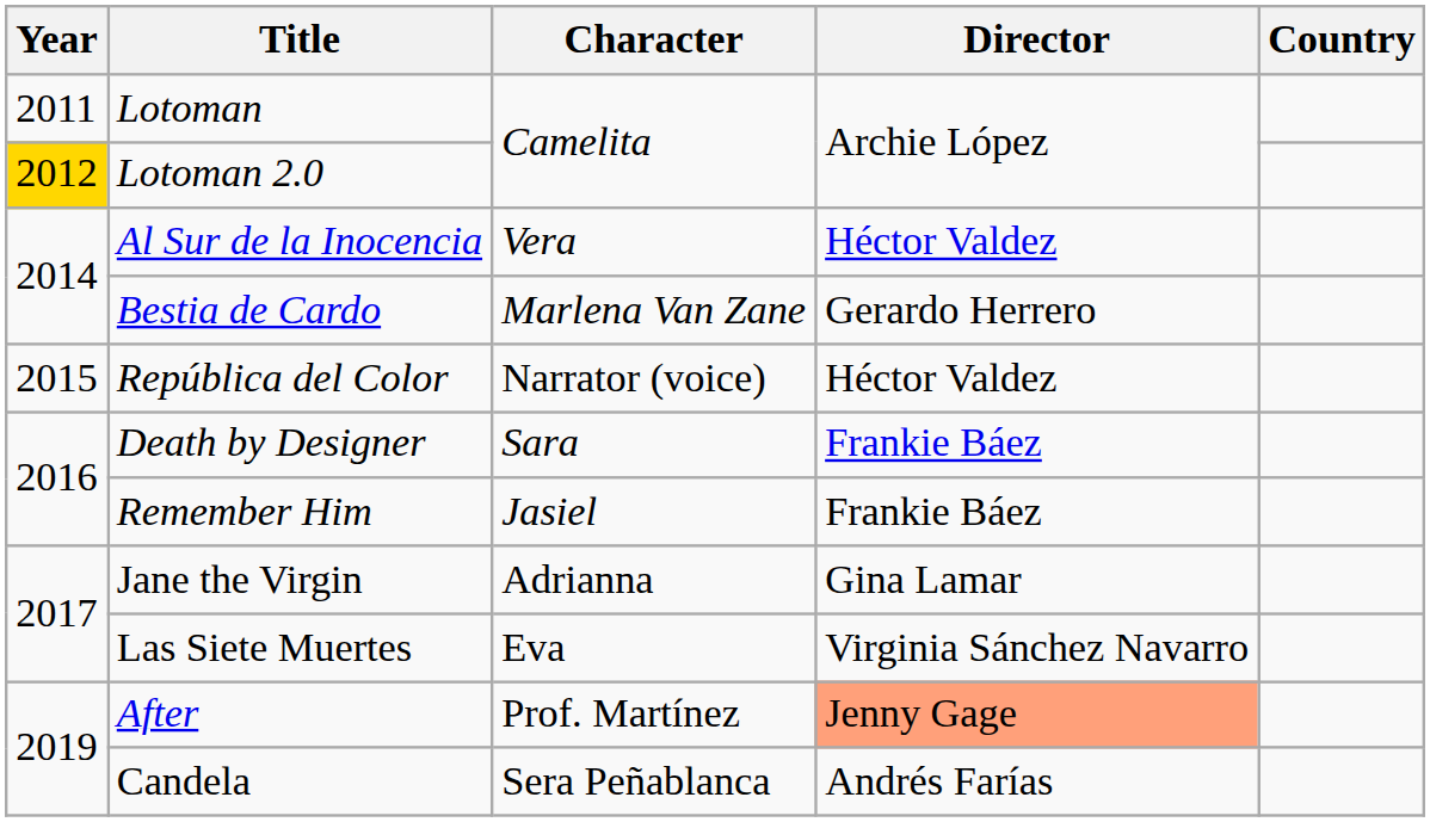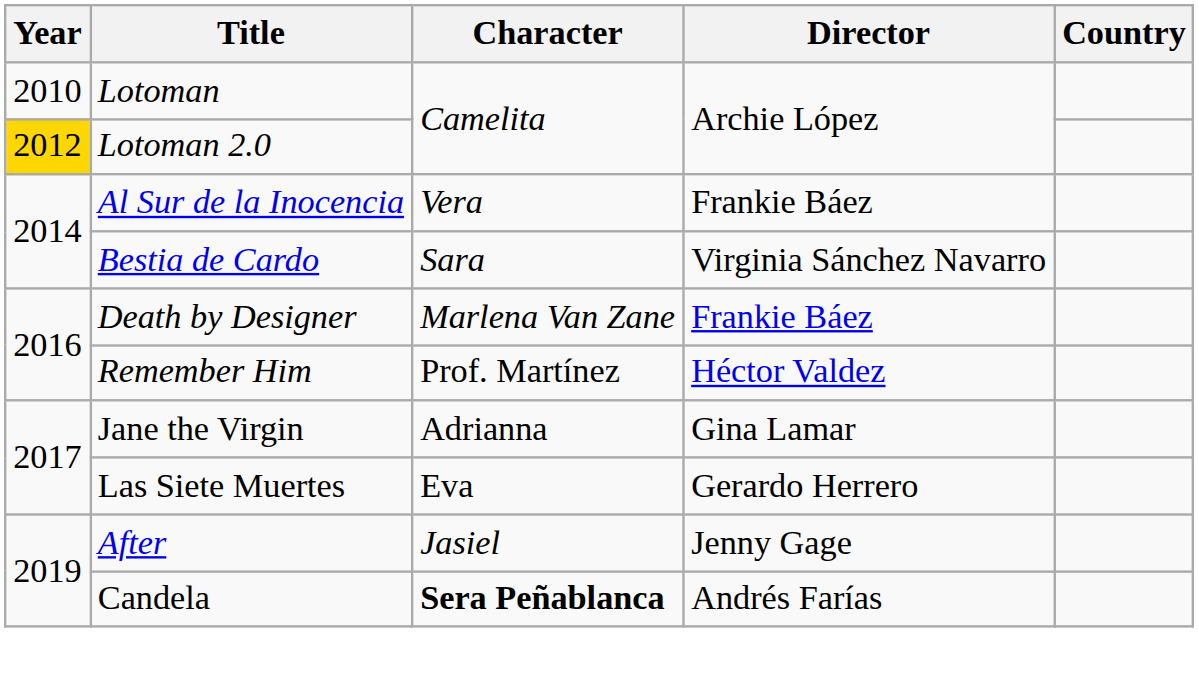 <table class="wikitable" style="font-size: 90%;">
 <tr>
 <th>Year</th>
 <th>Title</th>
 <th>Character</th>
 <th>Director</th>
 <th>Country</th>
 </tr>
 <tr>
-<td>2011</td>
+<td>2010</td>
 <td><em>Lotoman</em></td>
 <td rowspan="2"><em>Camelita</em></td>
 <td rowspan="2">Archie López</td>
 <td></td>
 </tr>
 <tr>
 <td style="background: gold;">2012</td>
 <td><em>Lotoman 2.0</em></td>
 <td></td>
 </tr>
 <tr>
 <td rowspan="2">2014</td>
 <td><em><a href='#'>Al Sur de la Inocencia</a></em></td>
 <td><em>Vera</em></td>
-<td><a href='#'>Héctor Valdez</a></td>
+<td>Frankie Báez</td>
 <td></td>
 </tr>
 <tr>
 <td><em><a href='#'>Bestia de Cardo</a></em></td>
-<td><em>Marlena Van Zane</em></td>
-<td>Gerardo Herrero</td>
-<td></td>
-</tr>
-<tr>
-<td>2015</td>
-<td><em>República del Color</em></td>
-<td>Narrator (voice)</td>
-<td>Héctor Valdez</td>
+<td><em>Sara</em></td>
+<td>Virginia Sánchez Navarro</td>
 <td></td>
 </tr>
 <tr>
 <td rowspan="2">2016</td>
 <td><em>Death by Designer</em></td>
-<td><em>Sara</em></td>
+<td><em>Marlena Van Zane</em></td>
 <td><a href='#'>Frankie Báez</a></td>
 <td></td>
 </tr>
 <tr>
 <td><em>Remember Him</em></td>
-<td><em>Jasiel</em></td>
-<td>Frankie Báez</td>
+<td>Prof. Martínez</td>
+<td><a href='#'>Héctor Valdez</a></td>
 <td></td>
 </tr>
 <tr>
 <td rowspan="2">2017</td>
 <td>Jane the Virgin</td>
 <td>Adrianna</td>
 <td>Gina Lamar</td>
 <td></td>
 </tr>
 <tr>
 <td>Las Siete Muertes</td>
 <td>Eva</td>
-<td>Virginia Sánchez Navarro</td>
+<td>Gerardo Herrero</td>
 <td></td>
 </tr>
 <tr>
 <td rowspan="2">2019</td>
 <td><em><a href='#'>After</a></em></td>
-<td>Prof. Martínez</td>
-<td style="background: lightsalmon;">Jenny Gage</td>
+<td><em>Jasiel</em></td>
+<td>Jenny Gage</td>
 <td></td>
 </tr>
 <tr>
 <td>Candela</td>
-<td>Sera Peñablanca</td>
+<td><strong>Sera Peñablanca</strong></td>
 <td>Andrés Farías</td>
 <td></td>
 </tr>
 </table>
